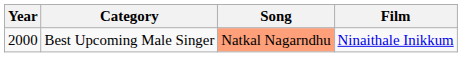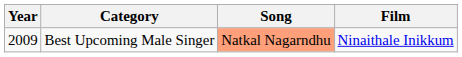 <table class="wikitable">
 <tr>
 <th>Year</th>
 <th>Category</th>
 <th>Song</th>
 <th>Film</th>
 </tr>
 <tr>
-<td>2000</td>
+<td>2009</td>
 <td>Best Upcoming Male Singer</td>
 <td style="background: lightsalmon;">Natkal Nagarndhu</td>
 <td><a href='#'>Ninaithale Inikkum</a></td>
 </tr>
 </table>
